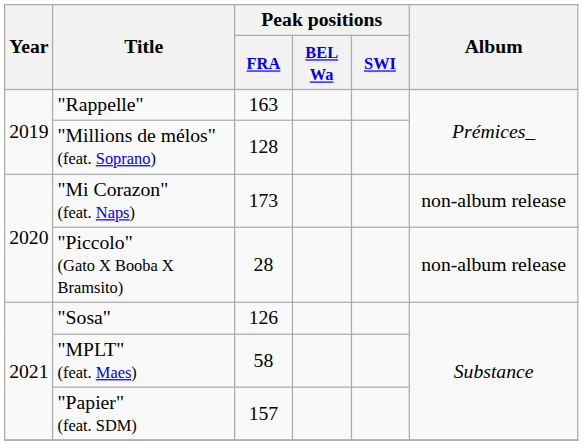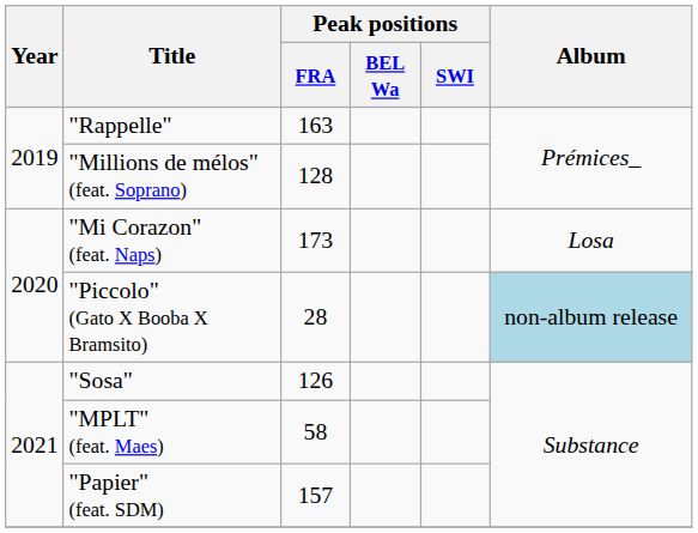 <table class="wikitable">
 <tr>
 <th rowspan="2" style="text-align:center; width:10px;">Year</th>
 <th rowspan="2" style="text-align:center; width:140px;">Title</th>
 <th style="text-align:center;" colspan="3">Peak positions</th>
 <th rowspan="2" style="text-align:center; width:130px;">Album</th>
 </tr>
 <tr>
 <th width="40"><small><a href='#'>FRA</a></small><br></th>
 <th width="40"><small><a href='#'>BEL <br>Wa</a></small><br></th>
 <th width="40"><small><a href='#'>SWI</a></small><br></th>
 </tr>
 <tr>
 <td style="text-align:center;" rowspan=2>2019</td>
 <td>"Rappelle"</td>
 <td style="text-align:center;">163</td>
 <td style="text-align:center;"></td>
 <td style="text-align:center;"></td>
 <td style="text-align:center;" rowspan=2><em>Prémices_</em></td>
 </tr>
 <tr>
 <td>"Millions de mélos"<br><small>(feat. <a href='#'>Soprano</a>)</small></td>
 <td style="text-align:center;">128</td>
 <td style="text-align:center;"></td>
 <td style="text-align:center;"></td>
 </tr>
 <tr>
 <td style="text-align:center;" rowspan=2>2020</td>
 <td>"Mi Corazon"<br><small>(feat. <a href='#'>Naps</a>)</small></td>
 <td style="text-align:center;">173</td>
 <td style="text-align:center;"></td>
 <td style="text-align:center;"></td>
-<td style="text-align:center;">non-album release</td>
+<td style="text-align:center;"><em>Losa</em></td>
 </tr>
 <tr>
 <td>"Piccolo"<br><small>(Gato X Booba X Bramsito)</small></td>
 <td style="text-align:center;">28</td>
 <td style="text-align:center;"></td>
 <td style="text-align:center;"></td>
-<td style="text-align:center;">non-album release</td>
+<td style="background: lightblue; text-align:center;">non-album release</td>
 </tr>
 <tr>
 <td style="text-align:center;" rowspan=3>2021</td>
 <td>"Sosa"</td>
 <td style="text-align:center;">126</td>
 <td style="text-align:center;"></td>
 <td style="text-align:center;"></td>
 <td style="text-align:center;" rowspan=3><em>Substance</em></td>
 </tr>
 <tr>
 <td>"MPLT"<br><small>(feat. <a href='#'>Maes</a>)</small></td>
 <td style="text-align:center;">58</td>
 <td style="text-align:center;"></td>
 <td style="text-align:center;"></td>
 </tr>
 <tr>
 <td>"Papier"<br><small>(feat. SDM)</small></td>
 <td style="text-align:center;">157</td>
 <td style="text-align:center;"></td>
 <td style="text-align:center;"></td>
 </tr>
 <tr>
 </tr>
 </table>
